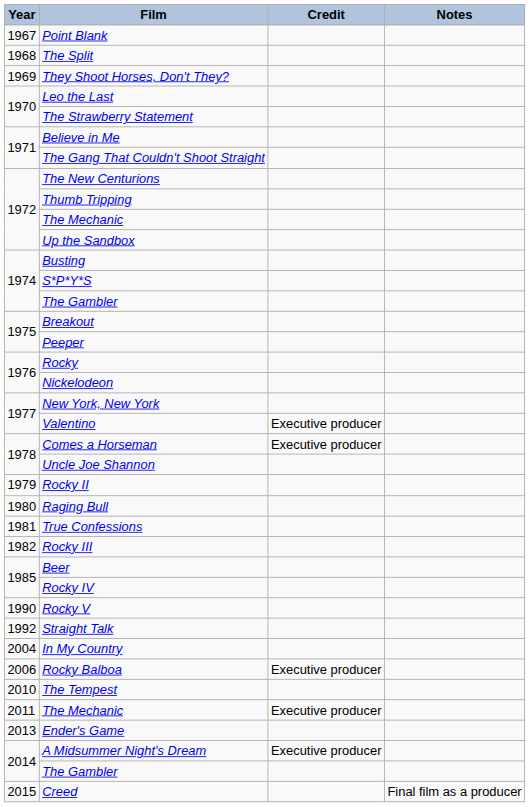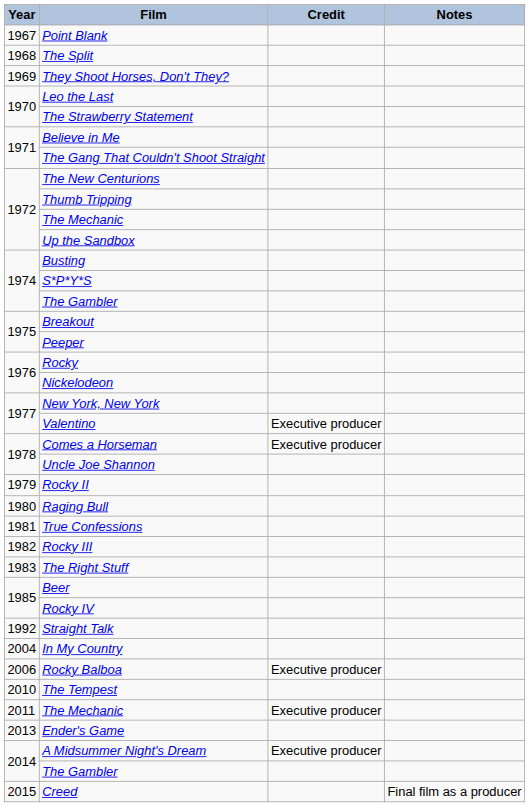 <table class="wikitable" style="font-size:95%;">
 <tr>
 <th style="background:#B0C4DE;">Year</th>
 <th style="background:#B0C4DE;">Film</th>
 <th style="background:#B0C4DE;">Credit</th>
 <th style="background:#B0C4DE;">Notes</th>
 </tr>
 <tr>
 <td>1967</td>
 <td><em><a href='#'>Point Blank</a></em></td>
 <td></td>
 <td></td>
 </tr>
 <tr>
 <td>1968</td>
 <td><em><a href='#'>The Split</a></em></td>
 <td></td>
 <td></td>
 </tr>
 <tr>
 <td>1969</td>
 <td><em><a href='#'>They Shoot Horses, Don't They?</a></em></td>
 <td></td>
 <td></td>
 </tr>
 <tr>
 <td rowspan=2>1970</td>
 <td><em><a href='#'>Leo the Last</a></em></td>
 <td></td>
 <td></td>
 </tr>
 <tr>
 <td><em><a href='#'>The Strawberry Statement</a></em></td>
 <td></td>
 <td></td>
 </tr>
 <tr>
 <td rowspan=2>1971</td>
 <td><em><a href='#'>Believe in Me</a></em></td>
 <td></td>
 <td></td>
 </tr>
 <tr>
 <td><em><a href='#'>The Gang That Couldn't Shoot Straight</a></em></td>
 <td></td>
 <td></td>
 </tr>
 <tr>
 <td rowspan=4>1972</td>
 <td><em><a href='#'>The New Centurions</a></em></td>
 <td></td>
 <td></td>
 </tr>
 <tr>
 <td><em><a href='#'>Thumb Tripping</a></em></td>
 <td></td>
 <td></td>
 </tr>
 <tr>
 <td><em><a href='#'>The Mechanic</a></em></td>
 <td></td>
 <td></td>
 </tr>
 <tr>
 <td><em><a href='#'>Up the Sandbox</a></em></td>
 <td></td>
 <td></td>
 </tr>
 <tr>
 <td rowspan=3>1974</td>
 <td><em><a href='#'>Busting</a></em></td>
 <td></td>
 <td></td>
 </tr>
 <tr>
 <td><em><a href='#'>S*P*Y*S</a></em></td>
 <td></td>
 <td></td>
 </tr>
 <tr>
 <td><em><a href='#'>The Gambler</a></em></td>
 <td></td>
 <td></td>
 </tr>
 <tr>
 <td rowspan=2>1975</td>
 <td><em><a href='#'>Breakout</a></em></td>
 <td></td>
 <td></td>
 </tr>
 <tr>
 <td><em><a href='#'>Peeper</a></em></td>
 <td></td>
 <td></td>
 </tr>
 <tr>
 <td rowspan=2>1976</td>
 <td><em><a href='#'>Rocky</a></em></td>
 <td></td>
 <td></td>
 </tr>
 <tr>
 <td><em><a href='#'>Nickelodeon</a></em></td>
 <td></td>
 <td></td>
 </tr>
 <tr>
 <td rowspan=2>1977</td>
 <td><em><a href='#'>New York, New York</a></em></td>
 <td></td>
 <td></td>
 </tr>
 <tr>
 <td><em><a href='#'>Valentino</a></em></td>
 <td>Executive producer</td>
 <td></td>
 </tr>
 <tr>
 <td rowspan=2>1978</td>
 <td><em><a href='#'>Comes a Horseman</a></em></td>
 <td>Executive producer</td>
 <td></td>
 </tr>
 <tr>
 <td><em><a href='#'>Uncle Joe Shannon</a></em></td>
 <td></td>
 <td></td>
 </tr>
 <tr>
 <td>1979</td>
 <td><em><a href='#'>Rocky II</a></em></td>
 <td></td>
 <td></td>
 </tr>
 <tr>
 <td>1980</td>
 <td><em><a href='#'>Raging Bull</a></em></td>
 <td></td>
 <td></td>
 </tr>
 <tr>
 <td>1981</td>
 <td><em><a href='#'>True Confessions</a></em></td>
 <td></td>
 <td></td>
 </tr>
 <tr>
 <td>1982</td>
 <td><em><a href='#'>Rocky III</a></em></td>
 <td></td>
 <td></td>
 </tr>
 <tr>
+<td>1983</td>
+<td><em><a href='#'>The Right Stuff</a></em></td>
+<td></td>
+<td></td>
+</tr>
+<tr>
 <td rowspan=2>1985</td>
 <td><em><a href='#'>Beer</a></em></td>
 <td></td>
 <td></td>
 </tr>
 <tr>
 <td><em><a href='#'>Rocky IV</a></em></td>
-<td></td>
-<td></td>
-</tr>
-<tr>
-<td>1990</td>
-<td><em><a href='#'>Rocky V</a></em></td>
 <td></td>
 <td></td>
 </tr>
 <tr>
 <td>1992</td>
 <td><em><a href='#'>Straight Talk</a></em></td>
 <td></td>
 <td></td>
 </tr>
 <tr>
 <td>2004</td>
 <td><em><a href='#'>In My Country</a></em></td>
 <td></td>
 <td></td>
 </tr>
 <tr>
 <td>2006</td>
 <td><em><a href='#'>Rocky Balboa</a></em></td>
 <td>Executive producer</td>
 <td></td>
 </tr>
 <tr>
 <td>2010</td>
 <td><em><a href='#'>The Tempest</a></em></td>
 <td></td>
 <td></td>
 </tr>
 <tr>
 <td>2011</td>
 <td><em><a href='#'>The Mechanic</a></em></td>
 <td>Executive producer</td>
 <td></td>
 </tr>
 <tr>
 <td>2013</td>
 <td><em><a href='#'>Ender's Game</a></em></td>
 <td></td>
 <td></td>
 </tr>
 <tr>
 <td rowspan=2>2014</td>
 <td><em><a href='#'>A Midsummer Night's Dream</a></em></td>
 <td>Executive producer</td>
 <td></td>
 </tr>
 <tr>
 <td><em><a href='#'>The Gambler</a></em></td>
 <td></td>
 <td></td>
 </tr>
 <tr>
 <td>2015</td>
 <td><em><a href='#'>Creed</a></em></td>
 <td></td>
 <td>Final film as a producer</td>
 </tr>
 </table>
